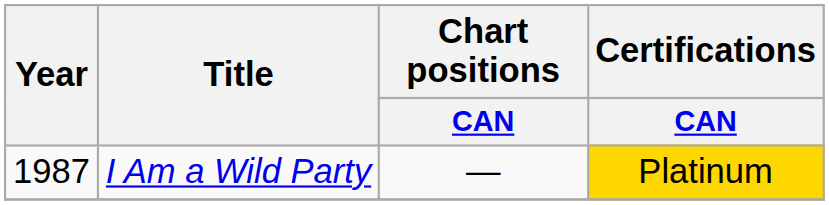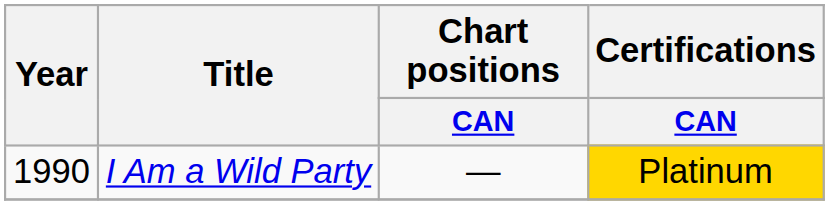 <table class="wikitable">
 <tr>
 <th rowspan="2">Year</th>
 <th rowspan="2">Title</th>
 <th colspan="1">Chart positions</th>
 <th colspan="1">Certifications</th>
 </tr>
 <tr style="font-size: smaller;">
 <th width="90"><a href='#'>CAN</a></th>
 <th width="90"><a href='#'>CAN</a><br></th>
 </tr>
 <tr>
-<td>1987</td>
+<td>1990</td>
 <td><em><a href='#'>I Am a Wild Party</a></em></td>
 <td align="center">—</td>
 <td align="center" style="background: gold;">Platinum</td>
 </tr>
 <tr>
 </tr>
 </table>
